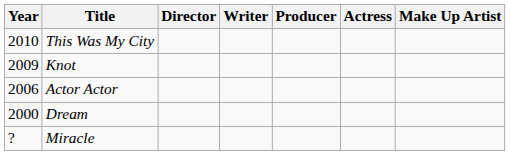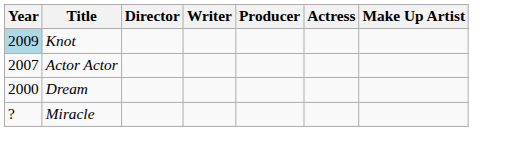 <table class="wikitable sortable">
 <tr>
 <th>Year</th>
 <th>Title</th>
 <th>Director</th>
 <th>Writer</th>
 <th>Producer</th>
 <th>Actress</th>
 <th>Make Up Artist</th>
 </tr>
 <tr>
-<td>2010</td>
-<td><em>This Was My City</em></td>
-<td></td>
-<td></td>
-<td></td>
-<td></td>
-<td></td>
-</tr>
-<tr>
-<td>2009</td>
+<td style="background: lightblue;">2009</td>
 <td><em>Knot</em></td>
 <td></td>
 <td></td>
 <td></td>
 <td></td>
 <td></td>
 </tr>
 <tr>
-<td>2006</td>
+<td>2007</td>
 <td><em>Actor Actor</em></td>
 <td></td>
 <td></td>
 <td></td>
 <td></td>
 <td></td>
 </tr>
 <tr>
 <td>2000</td>
 <td><em>Dream</em></td>
 <td></td>
 <td></td>
 <td></td>
 <td></td>
 <td></td>
 </tr>
 <tr>
 <td>?</td>
 <td><em>Miracle</em></td>
 <td></td>
 <td></td>
 <td></td>
 <td></td>
 <td></td>
 </tr>
 </table>
